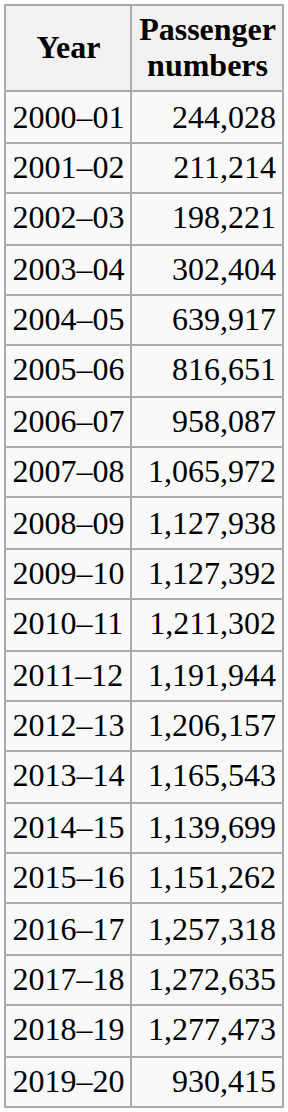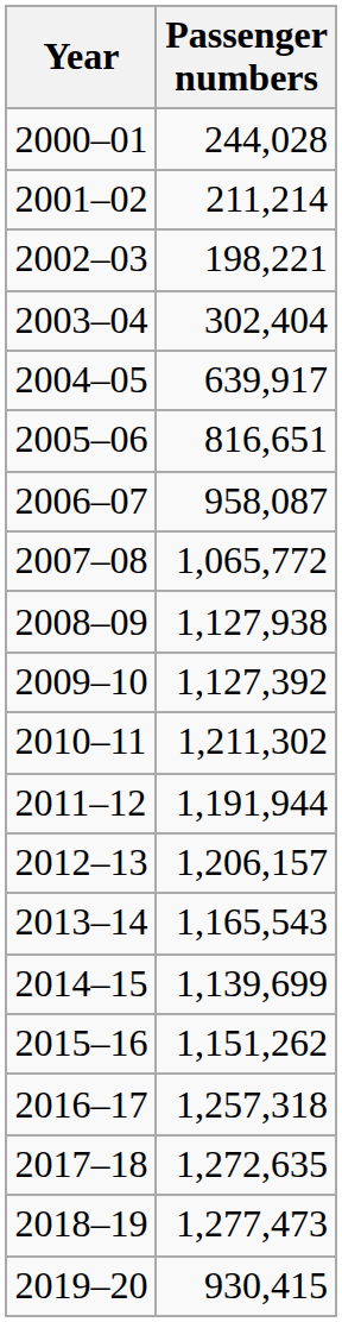 <table class="wikitable sortable plainrowheaders">
 <tr>
 <th scope="col">Year</th>
 <th scope="col">Passenger<br>numbers</th>
 </tr>
 <tr>
 <td scope="row">2000–01</td>
 <td align=right>244,028</td>
 </tr>
 <tr>
 <td scope="row">2001–02</td>
 <td align=right>211,214</td>
 </tr>
 <tr>
 <td scope="row">2002–03</td>
 <td align=right>198,221</td>
 </tr>
 <tr>
 <td scope="row">2003–04</td>
 <td align=right>302,404</td>
 </tr>
 <tr>
 <td scope="row">2004–05</td>
 <td align=right>639,917</td>
 </tr>
 <tr>
 <td scope="row">2005–06</td>
 <td align=right>816,651</td>
 </tr>
 <tr>
 <td scope="row">2006–07</td>
 <td align=right>958,087</td>
 </tr>
 <tr>
 <td scope="row">2007–08</td>
-<td align=right>1,065,972</td>
+<td align=right>1,065,772</td>
 </tr>
 <tr>
 <td scope="row">2008–09</td>
 <td align=right>1,127,938</td>
 </tr>
 <tr>
 <td scope="row">2009–10</td>
 <td align=right>1,127,392</td>
 </tr>
 <tr>
 <td scope="row">2010–11</td>
 <td align=right>1,211,302</td>
 </tr>
 <tr>
 <td scope="row">2011–12</td>
 <td align=right>1,191,944</td>
 </tr>
 <tr>
 <td scope="row">2012–13</td>
 <td align=right>1,206,157</td>
 </tr>
 <tr>
 <td scope="row">2013–14</td>
 <td align=right>1,165,543</td>
 </tr>
 <tr>
 <td scope="row">2014–15</td>
 <td align=right>1,139,699</td>
 </tr>
 <tr>
 <td scope="row">2015–16</td>
 <td align=right>1,151,262</td>
 </tr>
 <tr>
 <td scope="row">2016–17</td>
 <td align=right>1,257,318</td>
 </tr>
 <tr>
 <td scope="row">2017–18</td>
 <td align=right>1,272,635</td>
 </tr>
 <tr>
 <td scope="row">2018–19</td>
 <td align=right>1,277,473</td>
 </tr>
 <tr>
 <td scope="row">2019–20</td>
 <td align=right>930,415</td>
 </tr>
 </table>
